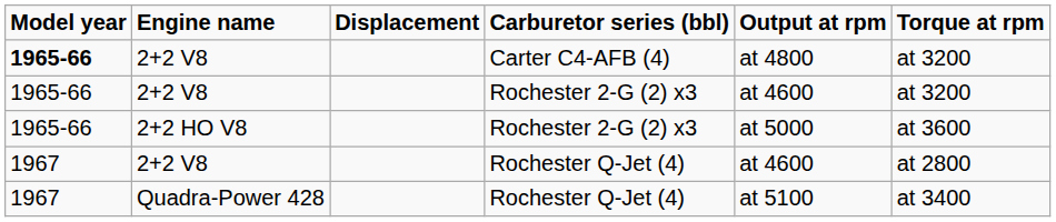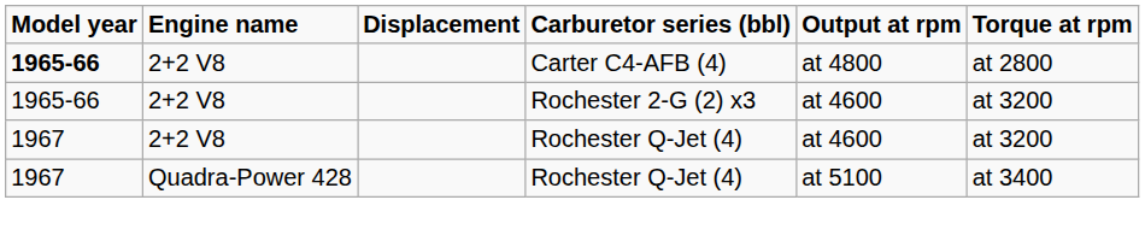 <table class="wikitable">
 <tr>
 <td><strong>Model year</strong></td>
 <td><strong>Engine name</strong></td>
 <td><strong>Displacement</strong></td>
 <td><strong>Carburetor series (bbl)</strong></td>
 <td><strong>Output at rpm</strong></td>
 <td><strong>Torque at rpm</strong></td>
 </tr>
 <tr>
 <td><strong>1965-66</strong></td>
 <td>2+2 V8</td>
 <td></td>
 <td>Carter C4-AFB (4)</td>
 <td> at 4800</td>
-<td> at 3200</td>
+<td> at 2800</td>
 </tr>
 <tr>
 <td>1965-66</td>
 <td>2+2 V8</td>
 <td></td>
 <td>Rochester 2-G (2) x3</td>
 <td> at 4600</td>
 <td> at 3200</td>
 </tr>
 <tr>
-<td>1965-66</td>
-<td>2+2 HO V8</td>
-<td></td>
-<td>Rochester 2-G (2) x3</td>
-<td> at 5000</td>
-<td> at 3600</td>
-</tr>
-<tr>
 <td>1967</td>
 <td>2+2 V8</td>
 <td></td>
 <td>Rochester Q-Jet (4)</td>
 <td> at 4600</td>
-<td> at 2800</td>
+<td> at 3200</td>
 </tr>
 <tr>
 <td>1967</td>
 <td>Quadra-Power 428</td>
 <td></td>
 <td>Rochester Q-Jet (4)</td>
 <td> at 5100</td>
 <td> at 3400</td>
 </tr>
 </table>
